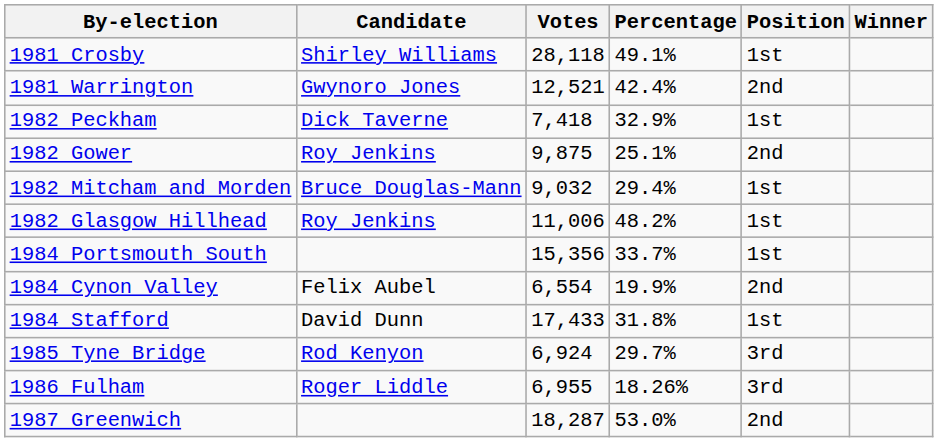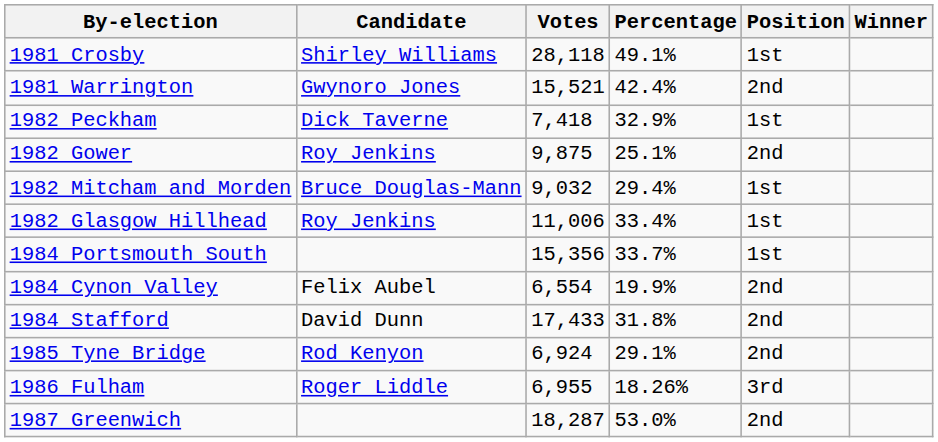 <table class="wikitable sortable">
 <tr>
 <th>By-election</th>
 <th>Candidate</th>
 <th>Votes</th>
 <th>Percentage</th>
 <th>Position</th>
 <th colspan=2>Winner</th>
 </tr>
 <tr>
 <td><a href='#'>1981 Crosby</a></td>
 <td><a href='#'>Shirley Williams</a></td>
 <td>28,118</td>
 <td>49.1%</td>
 <td>1st</td>
 <td></td>
 </tr>
 <tr>
 <td><a href='#'>1981 Warrington</a></td>
 <td><a href='#'>Gwynoro Jones</a></td>
-<td>12,521</td>
+<td>15,521</td>
 <td>42.4%</td>
 <td>2nd</td>
 <td></td>
 </tr>
 <tr>
 <td><a href='#'>1982 Peckham</a></td>
 <td><a href='#'>Dick Taverne</a></td>
 <td>7,418</td>
 <td>32.9%</td>
 <td>1st</td>
 <td></td>
 </tr>
 <tr>
 <td><a href='#'>1982 Gower</a></td>
 <td><a href='#'>Roy Jenkins</a></td>
 <td>9,875</td>
 <td>25.1%</td>
 <td>2nd</td>
 <td></td>
 </tr>
 <tr>
 <td><a href='#'>1982 Mitcham and Morden</a></td>
 <td><a href='#'>Bruce Douglas-Mann</a></td>
 <td>9,032</td>
 <td>29.4%</td>
 <td>1st</td>
 <td></td>
 </tr>
 <tr>
 <td><a href='#'>1982 Glasgow Hillhead</a></td>
 <td><a href='#'>Roy Jenkins</a></td>
 <td>11,006</td>
-<td>48.2%</td>
+<td>33.4%</td>
 <td>1st</td>
 <td></td>
 </tr>
 <tr>
 <td><a href='#'>1984 Portsmouth South</a></td>
 <td></td>
 <td>15,356</td>
 <td>33.7%</td>
 <td>1st</td>
 <td></td>
 </tr>
 <tr>
 <td><a href='#'>1984 Cynon Valley</a></td>
 <td>Felix Aubel</td>
 <td>6,554</td>
 <td>19.9%</td>
 <td>2nd</td>
 <td></td>
 </tr>
 <tr>
 <td><a href='#'>1984 Stafford</a></td>
 <td>David Dunn</td>
 <td>17,433</td>
 <td>31.8%</td>
-<td>1st</td>
+<td>2nd</td>
 <td></td>
 </tr>
 <tr>
 <td><a href='#'>1985 Tyne Bridge</a></td>
 <td><a href='#'>Rod Kenyon</a></td>
 <td>6,924</td>
-<td>29.7%</td>
-<td>3rd</td>
+<td>29.1%</td>
+<td>2nd</td>
 <td></td>
 </tr>
 <tr>
 <td><a href='#'>1986 Fulham</a></td>
 <td><a href='#'>Roger Liddle</a></td>
 <td>6,955</td>
 <td>18.26%</td>
 <td>3rd</td>
 <td></td>
 </tr>
 <tr>
 <td><a href='#'>1987 Greenwich</a></td>
 <td></td>
 <td>18,287</td>
 <td>53.0%</td>
 <td>2nd</td>
 <td></td>
 </tr>
 </table>
